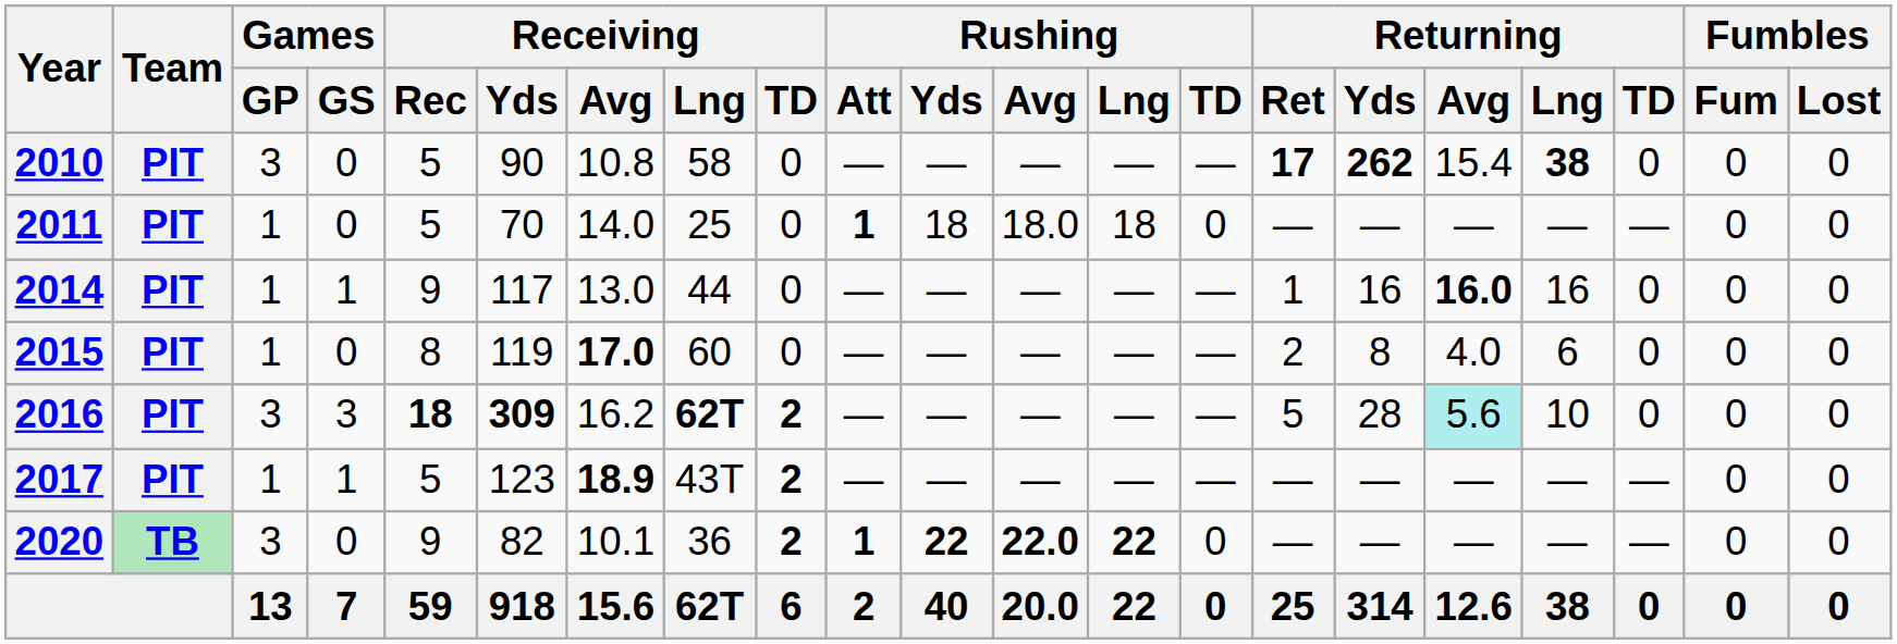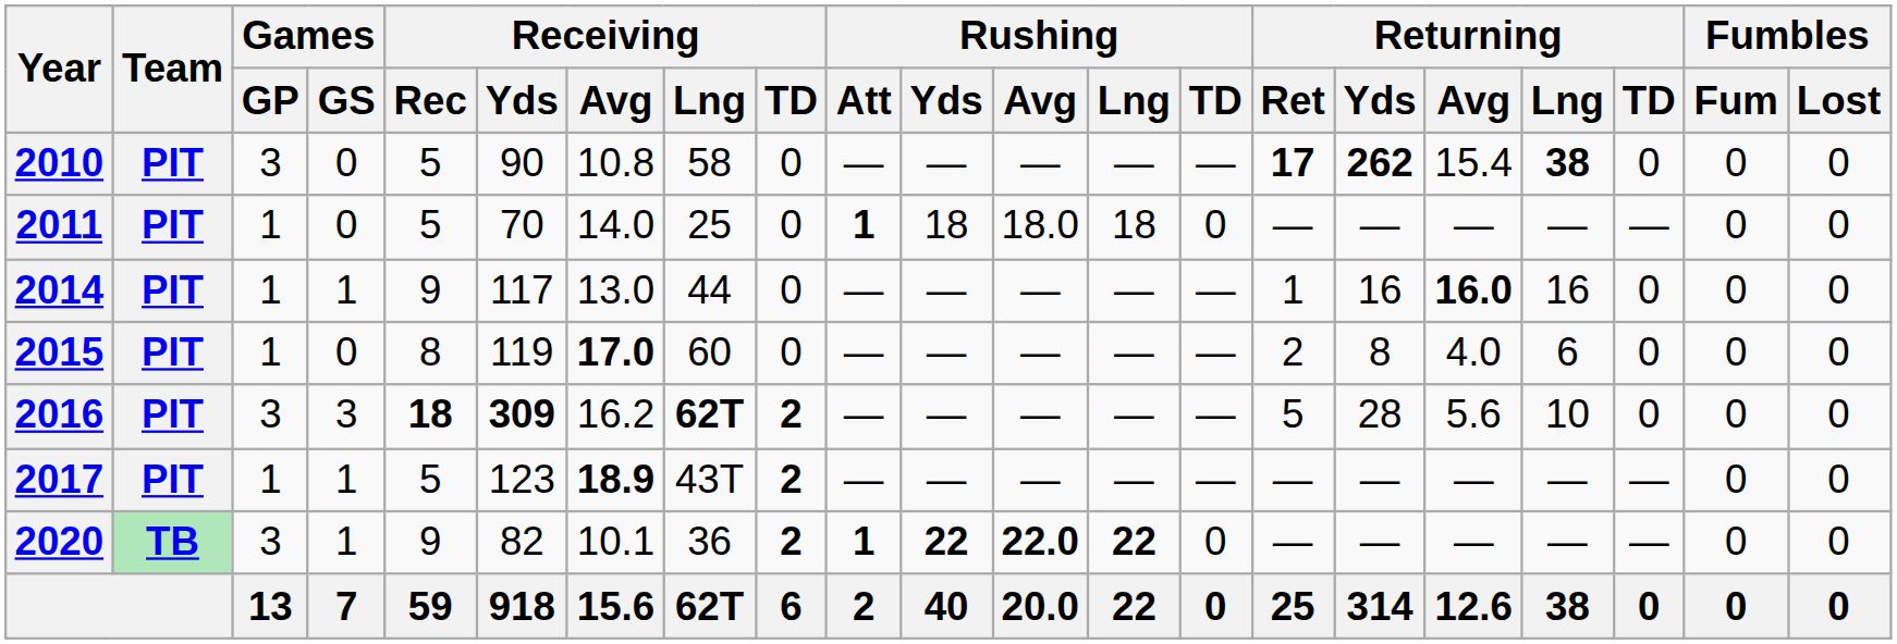 <table class=wikitable style="text-align:center;">
 <tr>
 <th rowspan="2">Year</th>
 <th rowspan="2">Team</th>
 <th colspan="2">Games</th>
 <th colspan="5">Receiving</th>
 <th colspan="5">Rushing</th>
 <th colspan="5">Returning</th>
 <th colspan="2">Fumbles</th>
 </tr>
 <tr>
 <th>GP</th>
 <th>GS</th>
 <th>Rec</th>
 <th>Yds</th>
 <th>Avg</th>
 <th>Lng</th>
 <th>TD</th>
 <th>Att</th>
 <th>Yds</th>
 <th>Avg</th>
 <th>Lng</th>
 <th>TD</th>
 <th>Ret</th>
 <th>Yds</th>
 <th>Avg</th>
 <th>Lng</th>
 <th>TD</th>
 <th>Fum</th>
 <th>Lost</th>
 </tr>
 <tr>
 <th><a href='#'>2010</a></th>
 <th><a href='#'>PIT</a></th>
 <td>3</td>
 <td>0</td>
 <td>5</td>
 <td>90</td>
 <td>10.8</td>
 <td>58</td>
 <td>0</td>
 <td>—</td>
 <td>—</td>
 <td>—</td>
 <td>—</td>
 <td>—</td>
 <td><strong>17</strong></td>
 <td><strong>262</strong></td>
 <td>15.4</td>
 <td><strong>38</strong></td>
 <td>0</td>
 <td>0</td>
 <td>0</td>
 </tr>
 <tr>
 <th><a href='#'>2011</a></th>
 <th><a href='#'>PIT</a></th>
 <td>1</td>
 <td>0</td>
 <td>5</td>
 <td>70</td>
 <td>14.0</td>
 <td>25</td>
 <td>0</td>
 <td><strong>1</strong></td>
 <td>18</td>
 <td>18.0</td>
 <td>18</td>
 <td>0</td>
 <td>—</td>
 <td>—</td>
 <td>—</td>
 <td>—</td>
 <td>—</td>
 <td>0</td>
 <td>0</td>
 </tr>
 <tr>
 <th><a href='#'>2014</a></th>
 <th><a href='#'>PIT</a></th>
 <td>1</td>
 <td>1</td>
 <td>9</td>
 <td>117</td>
 <td>13.0</td>
 <td>44</td>
 <td>0</td>
 <td>—</td>
 <td>—</td>
 <td>—</td>
 <td>—</td>
 <td>—</td>
 <td>1</td>
 <td>16</td>
 <td><strong>16.0</strong></td>
 <td>16</td>
 <td>0</td>
 <td>0</td>
 <td>0</td>
 </tr>
 <tr>
 <th><a href='#'>2015</a></th>
 <th><a href='#'>PIT</a></th>
 <td>1</td>
 <td>0</td>
 <td>8</td>
 <td>119</td>
 <td><strong>17.0</strong></td>
 <td>60</td>
 <td>0</td>
 <td>—</td>
 <td>—</td>
 <td>—</td>
 <td>—</td>
 <td>—</td>
 <td>2</td>
 <td>8</td>
 <td>4.0</td>
 <td>6</td>
 <td>0</td>
 <td>0</td>
 <td>0</td>
 </tr>
 <tr>
 <th><a href='#'>2016</a></th>
 <th><a href='#'>PIT</a></th>
 <td>3</td>
 <td>3</td>
 <td><strong>18</strong></td>
 <td><strong>309</strong></td>
 <td>16.2</td>
 <td><strong>62T</strong></td>
 <td><strong>2</strong></td>
 <td>—</td>
 <td>—</td>
 <td>—</td>
 <td>—</td>
 <td>—</td>
 <td>5</td>
 <td>28</td>
-<td style="background: paleturquoise;">5.6</td>
+<td>5.6</td>
 <td>10</td>
 <td>0</td>
 <td>0</td>
 <td>0</td>
 </tr>
 <tr>
 <th><a href='#'>2017</a></th>
 <th><a href='#'>PIT</a></th>
 <td>1</td>
 <td>1</td>
 <td>5</td>
 <td>123</td>
 <td><strong>18.9</strong></td>
 <td>43T</td>
 <td><strong>2</strong></td>
 <td>—</td>
 <td>—</td>
 <td>—</td>
 <td>—</td>
 <td>—</td>
 <td>—</td>
 <td>—</td>
 <td>—</td>
 <td>—</td>
 <td>—</td>
 <td>0</td>
 <td>0</td>
 </tr>
 <tr>
 <th><a href='#'>2020</a></th>
 <th style="background:#afe6ba;"><a href='#'>TB</a></th>
 <td>3</td>
-<td>0</td>
+<td>1</td>
 <td>9</td>
 <td>82</td>
 <td>10.1</td>
 <td>36</td>
 <td><strong>2</strong></td>
 <td><strong>1</strong></td>
 <td><strong>22</strong></td>
 <td><strong>22.0</strong></td>
 <td><strong>22</strong></td>
 <td>0</td>
 <td>—</td>
 <td>—</td>
 <td>—</td>
 <td>—</td>
 <td>—</td>
 <td>0</td>
 <td>0</td>
 </tr>
 <tr>
 <th colspan="2"></th>
 <th>13</th>
 <th>7</th>
 <th>59</th>
 <th>918</th>
 <th>15.6</th>
 <th>62T</th>
 <th>6</th>
 <th>2</th>
 <th>40</th>
 <th>20.0</th>
 <th>22</th>
 <th>0</th>
 <th>25</th>
 <th>314</th>
 <th>12.6</th>
 <th>38</th>
 <th>0</th>
 <th>0</th>
 <th>0</th>
 </tr>
 </table>
